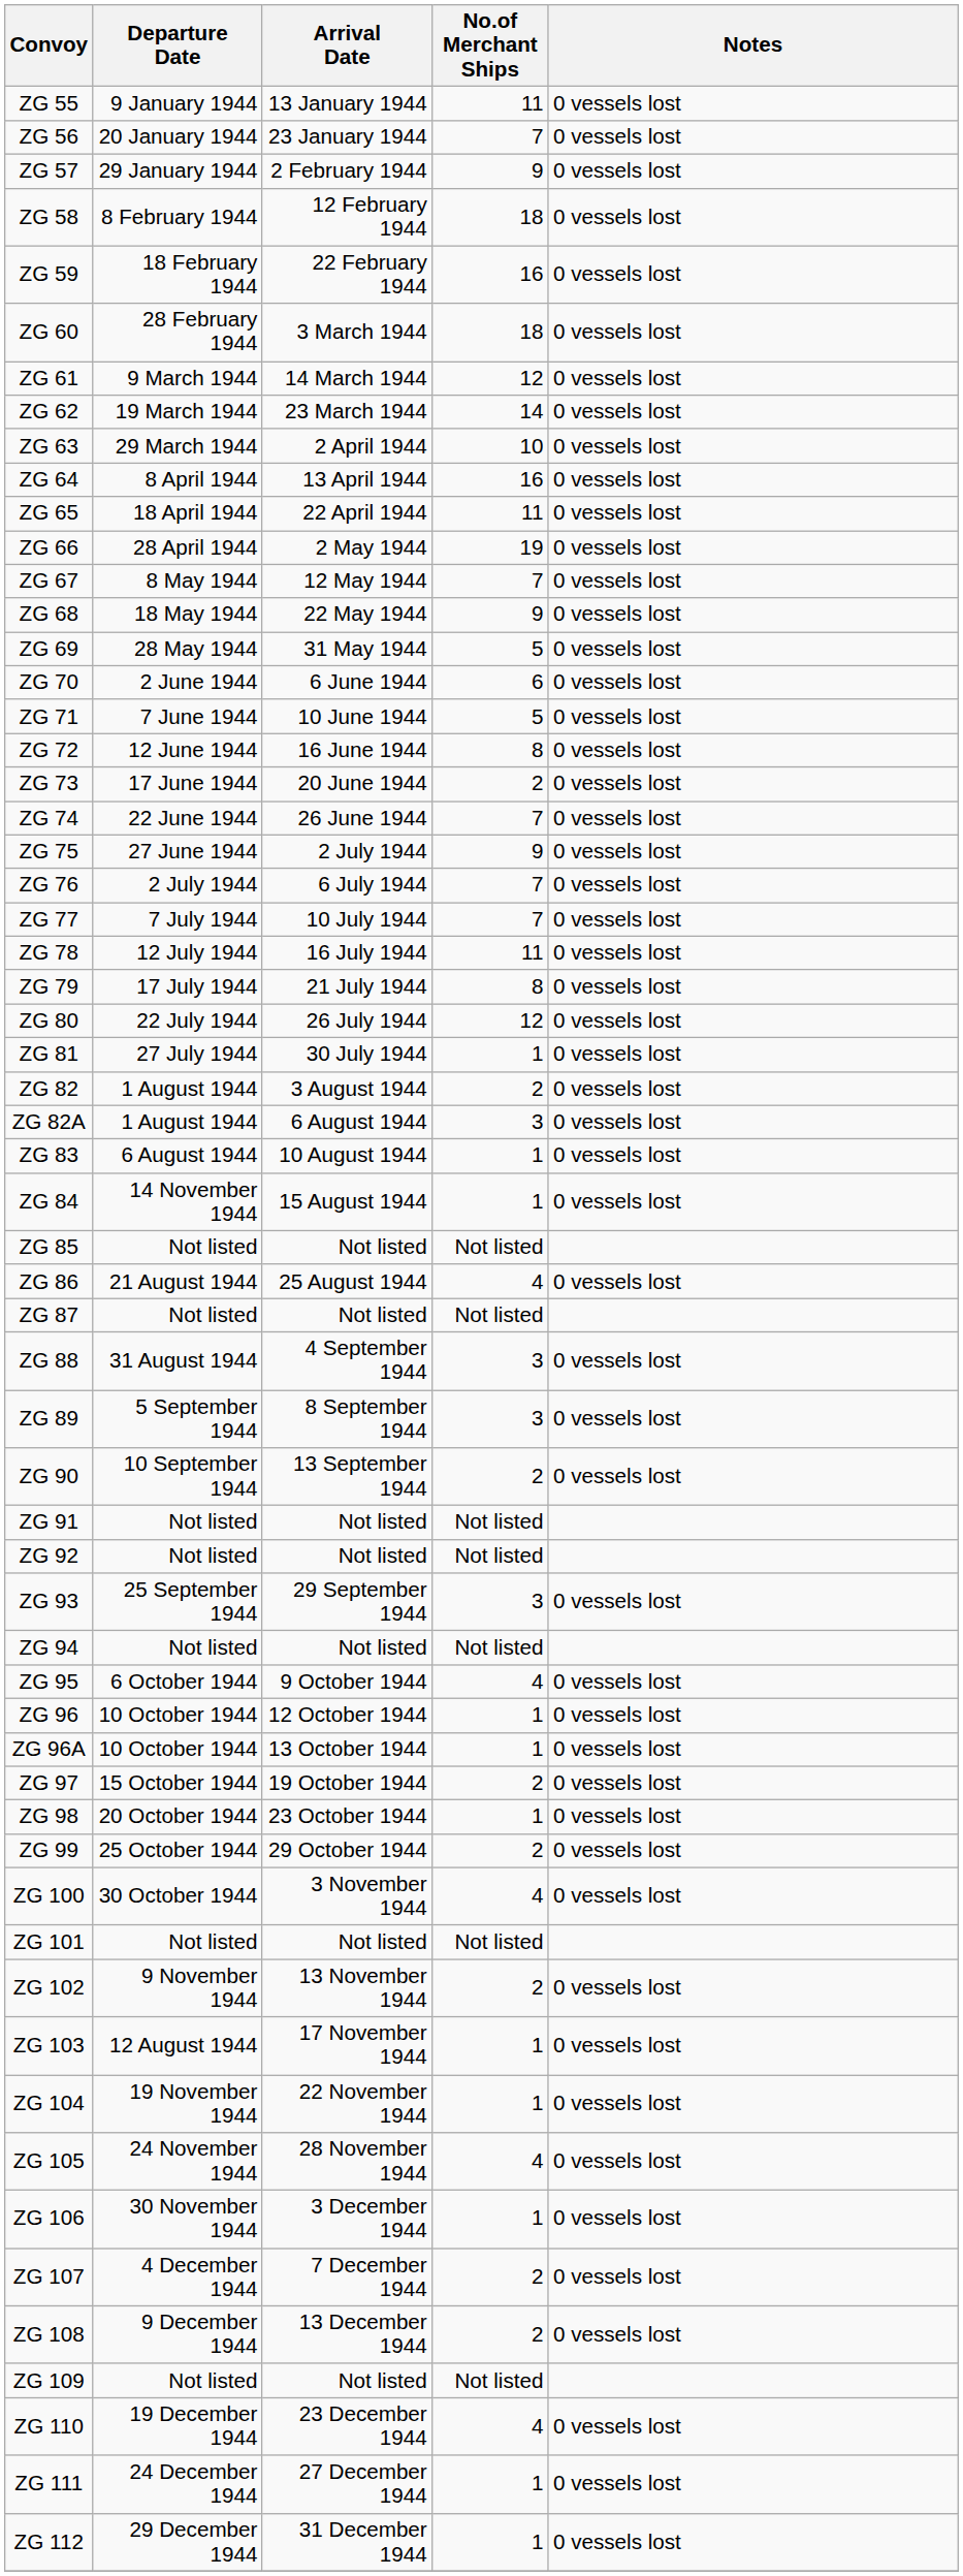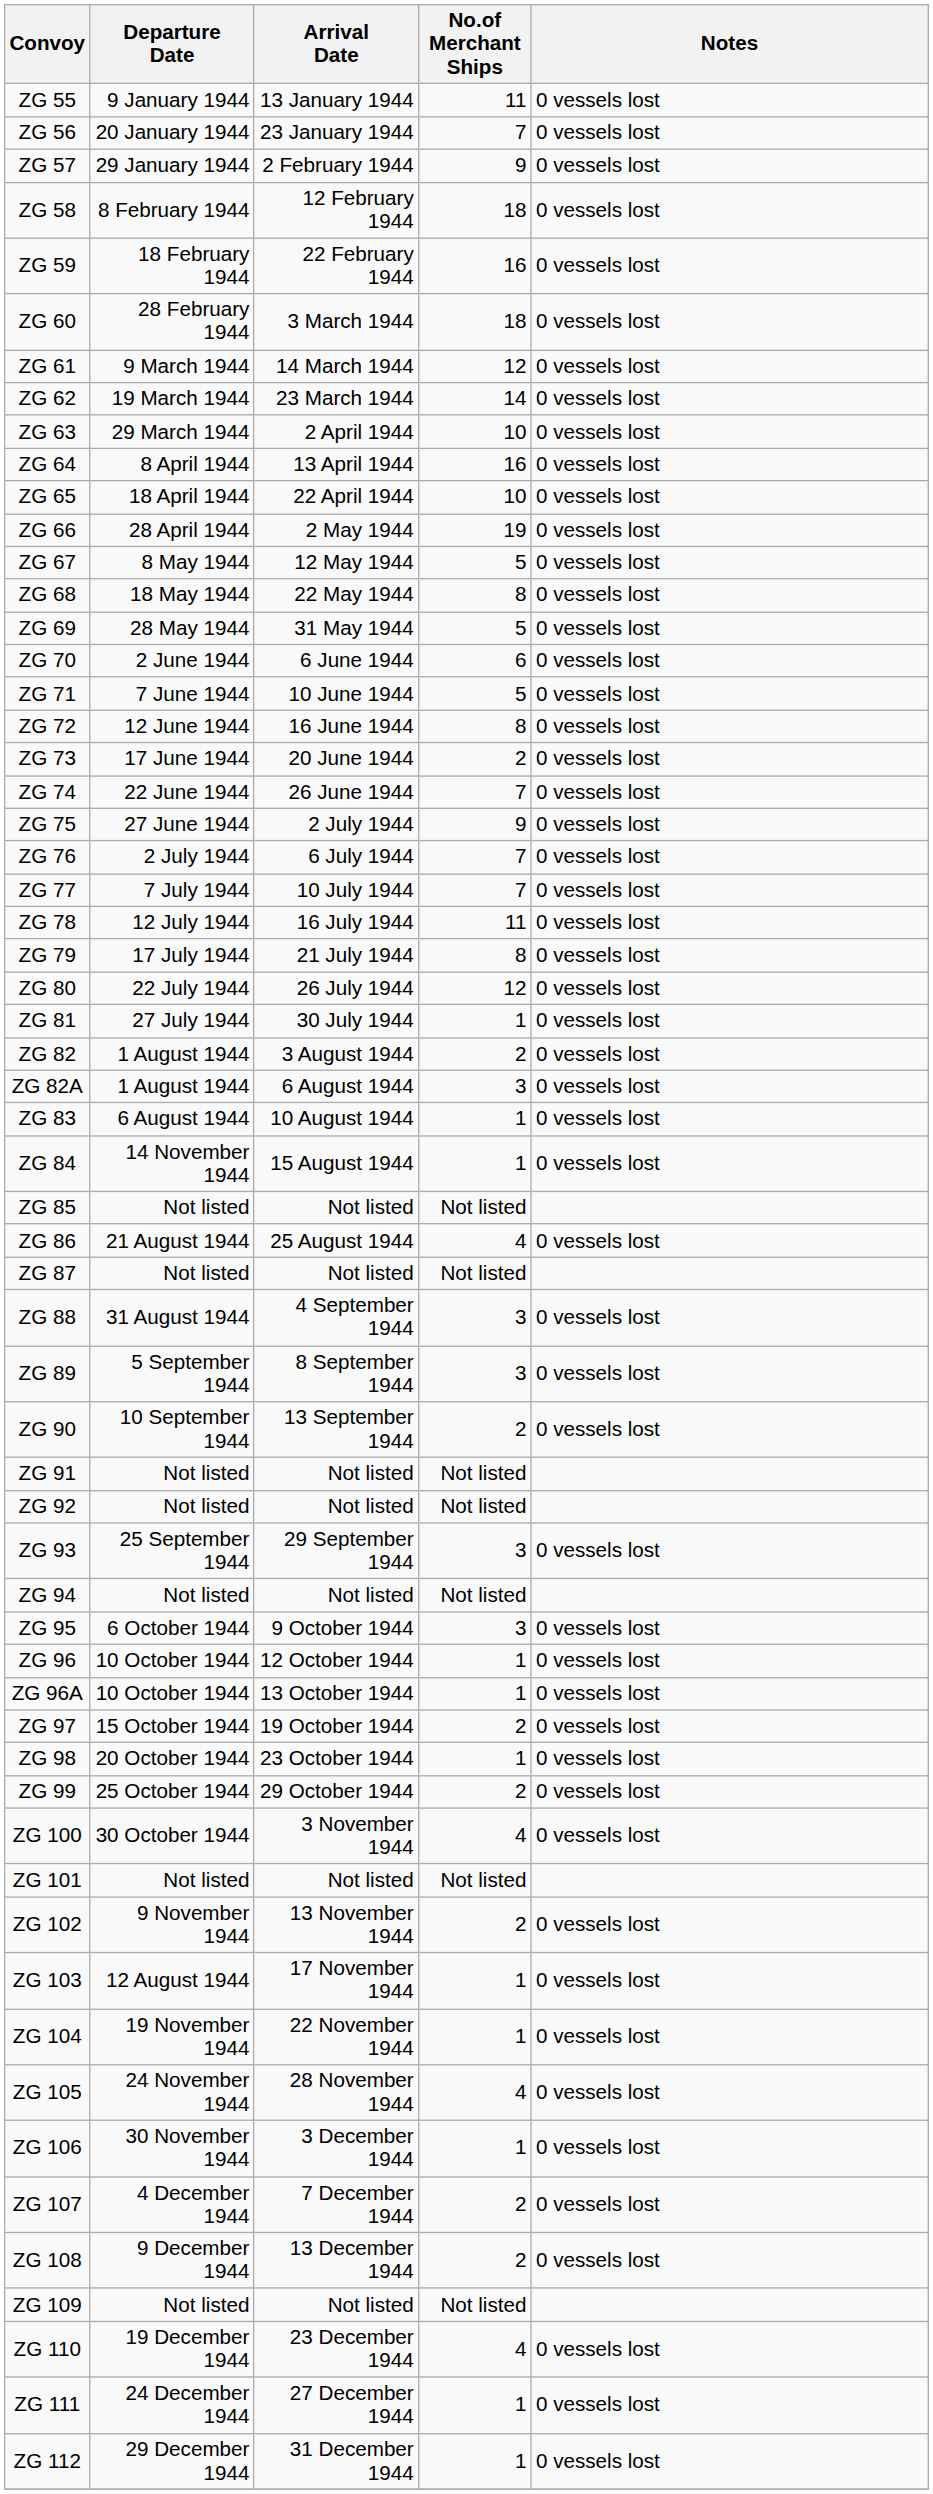 <table class="wikitable sortable">
 <tr>
 <th scope="col" width="50px">Convoy</th>
 <th scope="col" width="120px">Departure<br>Date</th>
 <th scope="col" width="120px">Arrival<br>Date</th>
 <th scope="col" width="80px">No.of Merchant Ships</th>
 <th scope="col" width="300px">Notes</th>
 </tr>
 <tr>
 <td align="center">ZG 55</td>
 <td align="right">9 January 1944</td>
 <td align="right">13 January 1944</td>
 <td align="right">11</td>
 <td align="left">0 vessels lost</td>
 </tr>
 <tr>
 <td align="center">ZG 56</td>
 <td align="right">20 January 1944</td>
 <td align="right">23 January 1944</td>
 <td align="right">7</td>
 <td align="left">0 vessels lost</td>
 </tr>
 <tr>
 <td align="center">ZG 57</td>
 <td align="right">29 January 1944</td>
 <td align="right">2 February 1944</td>
 <td align="right">9</td>
 <td align="left">0 vessels lost</td>
 </tr>
 <tr>
 <td align="center">ZG 58</td>
 <td align="right">8 February 1944</td>
 <td align="right">12 February 1944</td>
 <td align="right">18</td>
 <td align="left">0 vessels lost</td>
 </tr>
 <tr>
 <td align="center">ZG 59</td>
 <td align="right">18 February 1944</td>
 <td align="right">22 February 1944</td>
 <td align="right">16</td>
 <td align="left">0 vessels lost</td>
 </tr>
 <tr>
 <td align="center">ZG 60</td>
 <td align="right">28 February 1944</td>
 <td align="right">3 March 1944</td>
 <td align="right">18</td>
 <td align="left">0 vessels lost</td>
 </tr>
 <tr>
 <td align="center">ZG 61</td>
 <td align="right">9 March 1944</td>
 <td align="right">14 March 1944</td>
 <td align="right">12</td>
 <td align="left">0 vessels lost</td>
 </tr>
 <tr>
 <td align="center">ZG 62</td>
 <td align="right">19 March 1944</td>
 <td align="right">23 March 1944</td>
 <td align="right">14</td>
 <td align="left">0 vessels lost</td>
 </tr>
 <tr>
 <td align="center">ZG 63</td>
 <td align="right">29 March 1944</td>
 <td align="right">2 April 1944</td>
 <td align="right">10</td>
 <td align="left">0 vessels lost</td>
 </tr>
 <tr>
 <td align="center">ZG 64</td>
 <td align="right">8 April 1944</td>
 <td align="right">13 April 1944</td>
 <td align="right">16</td>
 <td align="left">0 vessels lost</td>
 </tr>
 <tr>
 <td align="center">ZG 65</td>
 <td align="right">18 April 1944</td>
 <td align="right">22 April 1944</td>
-<td align="right">11</td>
+<td align="right">10</td>
 <td align="left">0 vessels lost</td>
 </tr>
 <tr>
 <td align="center">ZG 66</td>
 <td align="right">28 April 1944</td>
 <td align="right">2 May 1944</td>
 <td align="right">19</td>
 <td align="left">0 vessels lost</td>
 </tr>
 <tr>
 <td align="center">ZG 67</td>
 <td align="right">8 May 1944</td>
 <td align="right">12 May 1944</td>
-<td align="right">7</td>
+<td align="right">5</td>
 <td align="left">0 vessels lost</td>
 </tr>
 <tr>
 <td align="center">ZG 68</td>
 <td align="right">18 May 1944</td>
 <td align="right">22 May 1944</td>
-<td align="right">9</td>
+<td align="right">8</td>
 <td align="left">0 vessels lost</td>
 </tr>
 <tr>
 <td align="center">ZG 69</td>
 <td align="right">28 May 1944</td>
 <td align="right">31 May 1944</td>
 <td align="right">5</td>
 <td align="left">0 vessels lost</td>
 </tr>
 <tr>
 <td align="center">ZG 70</td>
 <td align="right">2 June 1944</td>
 <td align="right">6 June 1944</td>
 <td align="right">6</td>
 <td align="left">0 vessels lost</td>
 </tr>
 <tr>
 <td align="center">ZG 71</td>
 <td align="right">7 June 1944</td>
 <td align="right">10 June 1944</td>
 <td align="right">5</td>
 <td align="left">0 vessels lost</td>
 </tr>
 <tr>
 <td align="center">ZG 72</td>
 <td align="right">12 June 1944</td>
 <td align="right">16 June 1944</td>
 <td align="right">8</td>
 <td align="left">0 vessels lost</td>
 </tr>
 <tr>
 <td align="center">ZG 73</td>
 <td align="right">17 June 1944</td>
 <td align="right">20 June 1944</td>
 <td align="right">2</td>
 <td align="left">0 vessels lost</td>
 </tr>
 <tr>
 <td align="center">ZG 74</td>
 <td align="right">22 June 1944</td>
 <td align="right">26 June 1944</td>
 <td align="right">7</td>
 <td align="left">0 vessels lost</td>
 </tr>
 <tr>
 <td align="center">ZG 75</td>
 <td align="right">27 June 1944</td>
 <td align="right">2 July 1944</td>
 <td align="right">9</td>
 <td align="left">0 vessels lost</td>
 </tr>
 <tr>
 <td align="center">ZG 76</td>
 <td align="right">2 July 1944</td>
 <td align="right">6 July 1944</td>
 <td align="right">7</td>
 <td align="left">0 vessels lost</td>
 </tr>
 <tr>
 <td align="center">ZG 77</td>
 <td align="right">7 July 1944</td>
 <td align="right">10 July 1944</td>
 <td align="right">7</td>
 <td align="left">0 vessels lost</td>
 </tr>
 <tr>
 <td align="center">ZG 78</td>
 <td align="right">12 July 1944</td>
 <td align="right">16 July 1944</td>
 <td align="right">11</td>
 <td align="left">0 vessels lost</td>
 </tr>
 <tr>
 <td align="center">ZG 79</td>
 <td align="right">17 July 1944</td>
 <td align="right">21 July 1944</td>
 <td align="right">8</td>
 <td align="left">0 vessels lost</td>
 </tr>
 <tr>
 <td align="center">ZG 80</td>
 <td align="right">22 July 1944</td>
 <td align="right">26 July 1944</td>
 <td align="right">12</td>
 <td align="left">0 vessels lost</td>
 </tr>
 <tr>
 <td align="center">ZG 81</td>
 <td align="right">27 July 1944</td>
 <td align="right">30 July 1944</td>
 <td align="right">1</td>
 <td align="left">0 vessels lost</td>
 </tr>
 <tr>
 <td align="center">ZG 82</td>
 <td align="right">1 August 1944</td>
 <td align="right">3 August 1944</td>
 <td align="right">2</td>
 <td align="left">0 vessels lost</td>
 </tr>
 <tr>
 <td align="center">ZG 82A</td>
 <td align="right">1 August 1944</td>
 <td align="right">6 August 1944</td>
 <td align="right">3</td>
 <td align="left">0 vessels lost</td>
 </tr>
 <tr>
 <td align="center">ZG 83</td>
 <td align="right">6 August 1944</td>
 <td align="right">10 August 1944</td>
 <td align="right">1</td>
 <td align="left">0 vessels lost</td>
 </tr>
 <tr>
 <td align="center">ZG 84</td>
 <td align="right">14 November 1944</td>
 <td align="right">15 August 1944</td>
 <td align="right">1</td>
 <td align="left">0 vessels lost</td>
 </tr>
 <tr>
 <td align="center">ZG 85</td>
 <td align="right">Not listed</td>
 <td align="right">Not listed</td>
 <td align="right">Not listed</td>
 <td align="left"></td>
 </tr>
 <tr>
 <td align="center">ZG 86</td>
 <td align="right">21 August 1944</td>
 <td align="right">25 August 1944</td>
 <td align="right">4</td>
 <td align="left">0 vessels lost</td>
 </tr>
 <tr>
 <td align="center">ZG 87</td>
 <td align="right">Not listed</td>
 <td align="right">Not listed</td>
 <td align="right">Not listed</td>
 <td align="left"></td>
 </tr>
 <tr>
 <td align="center">ZG 88</td>
 <td align="right">31 August 1944</td>
 <td align="right">4 September 1944</td>
 <td align="right">3</td>
 <td align="left">0 vessels lost</td>
 </tr>
 <tr>
 <td align="center">ZG 89</td>
 <td align="right">5 September 1944</td>
 <td align="right">8 September 1944</td>
 <td align="right">3</td>
 <td align="left">0 vessels lost</td>
 </tr>
 <tr>
 <td align="center">ZG 90</td>
 <td align="right">10 September 1944</td>
 <td align="right">13 September 1944</td>
 <td align="right">2</td>
 <td align="left">0 vessels lost</td>
 </tr>
 <tr>
 <td align="center">ZG 91</td>
 <td align="right">Not listed</td>
 <td align="right">Not listed</td>
 <td align="right">Not listed</td>
 <td align="left"></td>
 </tr>
 <tr>
 <td align="center">ZG 92</td>
 <td align="right">Not listed</td>
 <td align="right">Not listed</td>
 <td align="right">Not listed</td>
 <td align="left"></td>
 </tr>
 <tr>
 <td align="center">ZG 93</td>
 <td align="right">25 September 1944</td>
 <td align="right">29 September 1944</td>
 <td align="right">3</td>
 <td align="left">0 vessels lost</td>
 </tr>
 <tr>
 <td align="center">ZG 94</td>
 <td align="right">Not listed</td>
 <td align="right">Not listed</td>
 <td align="right">Not listed</td>
 <td align="left"></td>
 </tr>
 <tr>
 <td align="center">ZG 95</td>
 <td align="right">6 October 1944</td>
 <td align="right">9 October 1944</td>
-<td align="right">4</td>
+<td align="right">3</td>
 <td align="left">0 vessels lost</td>
 </tr>
 <tr>
 <td align="center">ZG 96</td>
 <td align="right">10 October 1944</td>
 <td align="right">12 October 1944</td>
 <td align="right">1</td>
 <td align="left">0 vessels lost</td>
 </tr>
 <tr>
 <td align="center">ZG 96A</td>
 <td align="right">10 October 1944</td>
 <td align="right">13 October 1944</td>
 <td align="right">1</td>
 <td align="left">0 vessels lost</td>
 </tr>
 <tr>
 <td align="center">ZG 97</td>
 <td align="right">15 October 1944</td>
 <td align="right">19 October 1944</td>
 <td align="right">2</td>
 <td align="left">0 vessels lost</td>
 </tr>
 <tr>
 <td align="center">ZG 98</td>
 <td align="right">20 October 1944</td>
 <td align="right">23 October 1944</td>
 <td align="right">1</td>
 <td align="left">0 vessels lost</td>
 </tr>
 <tr>
 <td align="center">ZG 99</td>
 <td align="right">25 October 1944</td>
 <td align="right">29 October 1944</td>
 <td align="right">2</td>
 <td align="left">0 vessels lost</td>
 </tr>
 <tr>
 <td align="center">ZG 100</td>
 <td align="right">30 October 1944</td>
 <td align="right">3 November 1944</td>
 <td align="right">4</td>
 <td align="left">0 vessels lost</td>
 </tr>
 <tr>
 <td align="center">ZG 101</td>
 <td align="right">Not listed</td>
 <td align="right">Not listed</td>
 <td align="right">Not listed</td>
 <td align="left"></td>
 </tr>
 <tr>
 <td align="center">ZG 102</td>
 <td align="right">9 November 1944</td>
 <td align="right">13 November 1944</td>
 <td align="right">2</td>
 <td align="left">0 vessels lost</td>
 </tr>
 <tr>
 <td align="center">ZG 103</td>
 <td align="right">12 August 1944</td>
 <td align="right">17 November 1944</td>
 <td align="right">1</td>
 <td align="left">0 vessels lost</td>
 </tr>
 <tr>
 <td align="center">ZG 104</td>
 <td align="right">19 November 1944</td>
 <td align="right">22 November 1944</td>
 <td align="right">1</td>
 <td align="left">0 vessels lost</td>
 </tr>
 <tr>
 <td align="center">ZG 105</td>
 <td align="right">24 November 1944</td>
 <td align="right">28 November 1944</td>
 <td align="right">4</td>
 <td align="left">0 vessels lost</td>
 </tr>
 <tr>
 <td align="center">ZG 106</td>
 <td align="right">30 November 1944</td>
 <td align="right">3 December 1944</td>
 <td align="right">1</td>
 <td align="left">0 vessels lost</td>
 </tr>
 <tr>
 <td align="center">ZG 107</td>
 <td align="right">4 December 1944</td>
 <td align="right">7 December 1944</td>
 <td align="right">2</td>
 <td align="left">0 vessels lost</td>
 </tr>
 <tr>
 <td align="center">ZG 108</td>
 <td align="right">9 December 1944</td>
 <td align="right">13 December 1944</td>
 <td align="right">2</td>
 <td align="left">0 vessels lost</td>
 </tr>
 <tr>
 <td align="center">ZG 109</td>
 <td align="right">Not listed</td>
 <td align="right">Not listed</td>
 <td align="right">Not listed</td>
 <td align="left"></td>
 </tr>
 <tr>
 <td align="center">ZG 110</td>
 <td align="right">19 December 1944</td>
 <td align="right">23 December 1944</td>
 <td align="right">4</td>
 <td align="left">0 vessels lost</td>
 </tr>
 <tr>
 <td align="center">ZG 111</td>
 <td align="right">24 December 1944</td>
 <td align="right">27 December 1944</td>
 <td align="right">1</td>
 <td align="left">0 vessels lost</td>
 </tr>
 <tr>
 <td align="center">ZG 112</td>
 <td align="right">29 December 1944</td>
 <td align="right">31 December 1944</td>
 <td align="right">1</td>
 <td align="left">0 vessels lost</td>
 </tr>
 <tr>
 </tr>
 </table>
